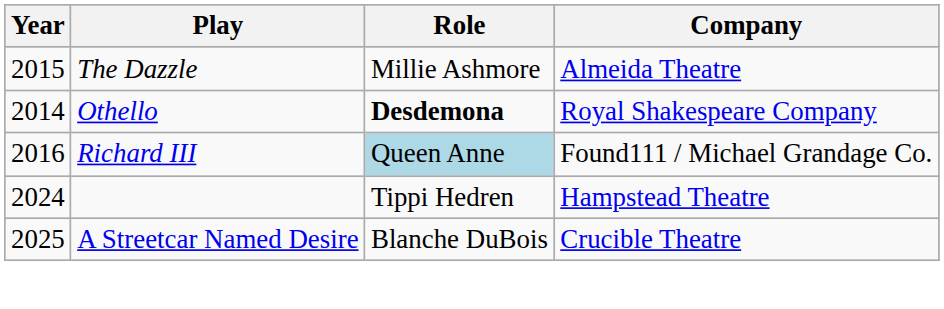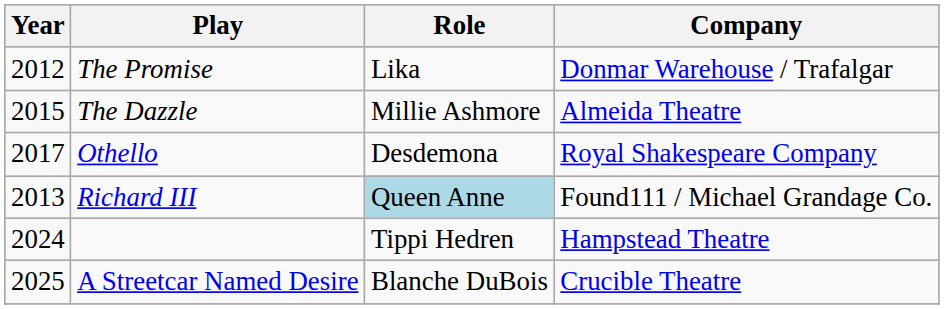 <table class="wikitable">
 <tr>
 <th>Year</th>
 <th>Play</th>
 <th>Role</th>
 <th>Company</th>
 </tr>
 <tr>
+<td>2012</td>
+<td><em>The Promise</em></td>
+<td>Lika</td>
+<td><a href='#'>Donmar Warehouse</a> / Trafalgar</td>
+</tr>
+<tr>
 <td>2015</td>
 <td><em>The Dazzle</em></td>
 <td>Millie Ashmore</td>
 <td><a href='#'>Almeida Theatre</a></td>
 </tr>
 <tr>
-<td>2014</td>
+<td>2017</td>
 <td><em><a href='#'>Othello</a></em></td>
-<td><strong>Desdemona</strong></td>
+<td>Desdemona</td>
 <td><a href='#'>Royal Shakespeare Company</a></td>
 </tr>
 <tr>
-<td>2016</td>
+<td>2013</td>
 <td><em><a href='#'>Richard III</a></em></td>
 <td style="background: lightblue;">Queen Anne</td>
 <td>Found111 / Michael Grandage Co.</td>
 </tr>
 <tr>
 <td>2024</td>
 <td></td>
 <td>Tippi Hedren</td>
 <td><a href='#'>Hampstead Theatre</a></td>
 </tr>
 <tr>
 <td>2025</td>
 <td><a href='#'>A Streetcar Named Desire</a></td>
 <td>Blanche DuBois</td>
 <td><a href='#'>Crucible Theatre</a></td>
 </tr>
 </table>
